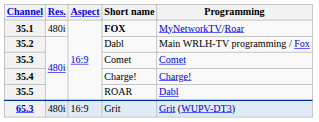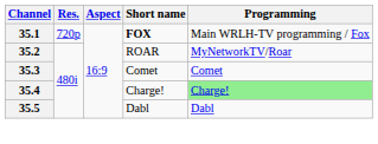 <table class="wikitable">
 <tr>
 <th scope = "col"><a href='#'>Channel</a></th>
 <th scope = "col"><a href='#'>Res.</a></th>
 <th scope = "col"><a href='#'>Aspect</a></th>
 <th scope = "col">Short name</th>
 <th scope = "col">Programming</th>
 </tr>
 <tr>
 <th scope = "row">35.1</th>
-<td>480i</td>
+<td><a href='#'>720p</a></td>
 <td rowspan=5><a href='#'>16:9</a></td>
 <td><strong>FOX</strong></td>
-<td><a href='#'>MyNetworkTV</a>/<a href='#'>Roar</a></td>
+<td>Main WRLH-TV programming / <a href='#'>Fox</a></td>
 </tr>
 <tr>
 <th scope = "row">35.2</th>
 <td rowspan=4><a href='#'>480i</a></td>
-<td>Dabl</td>
-<td>Main WRLH-TV programming / <a href='#'>Fox</a></td>
+<td>ROAR</td>
+<td><a href='#'>MyNetworkTV</a>/<a href='#'>Roar</a></td>
 </tr>
 <tr>
 <th scope = "row">35.3</th>
 <td>Comet</td>
 <td><a href='#'>Comet</a></td>
 </tr>
 <tr>
 <th scope = "row">35.4</th>
 <td>Charge!</td>
-<td><a href='#'>Charge!</a></td>
+<td style="background: lightgreen;"><a href='#'>Charge!</a></td>
 </tr>
 <tr>
 <th scope = "row">35.5</th>
-<td>ROAR</td>
+<td>Dabl</td>
 <td><a href='#'>Dabl</a></td>
 </tr>
-<tr style="background-color:#DFEBF6; border-top: 2px solid #003399;">
-<th scope = "row"><a href='#'>65.3</a></th>
-<td>480i</td>
-<td>16:9</td>
-<td>Grit</td>
-<td><a href='#'>Grit</a> (<a href='#'>WUPV-DT3</a>)</td>
-</tr>
 </table>
